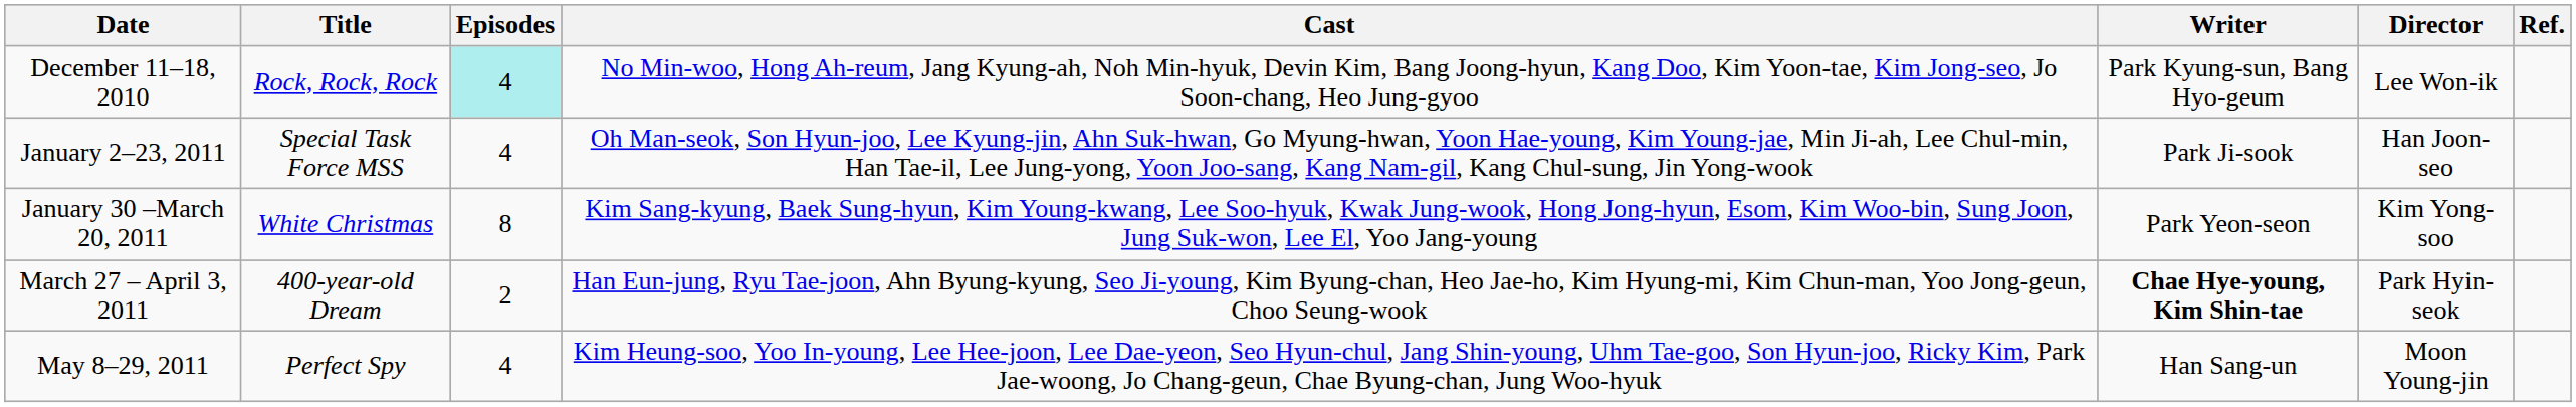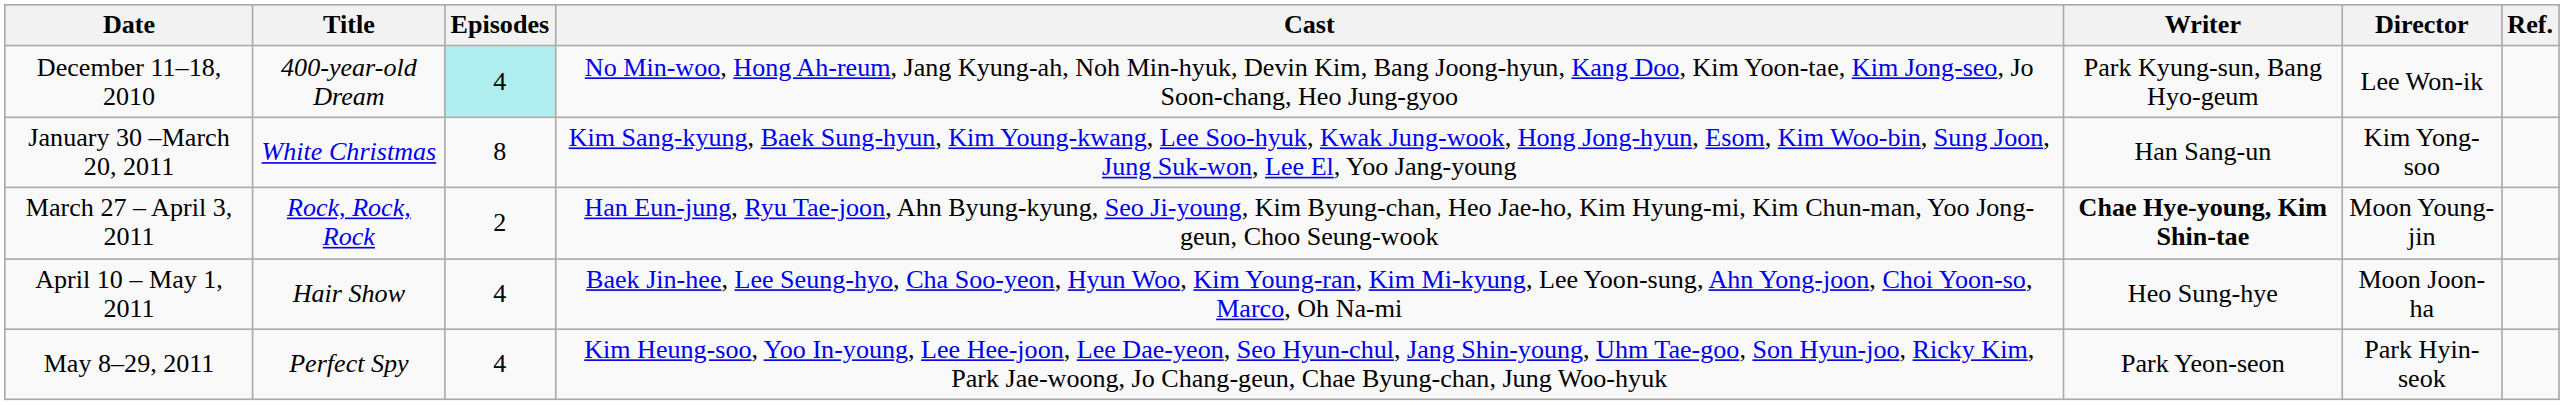 <table class="wikitable">
 <tr>
 <th>Date</th>
 <th>Title</th>
 <th>Episodes</th>
 <th>Cast</th>
 <th>Writer</th>
 <th>Director</th>
 <th>Ref.</th>
 </tr>
 <tr align=center>
 <td>December 11–18, 2010</td>
-<td><em><a href='#'>Rock, Rock, Rock</a></em></td>
+<td><em>400-year-old Dream</em></td>
 <td style="background: paleturquoise;">4</td>
 <td><a href='#'>No Min-woo</a>, <a href='#'>Hong Ah-reum</a>, Jang Kyung-ah, Noh Min-hyuk, Devin Kim, Bang Joong-hyun, <a href='#'>Kang Doo</a>, Kim Yoon-tae, <a href='#'>Kim Jong-seo</a>, Jo Soon-chang, Heo Jung-gyoo</td>
 <td>Park Kyung-sun, Bang Hyo-geum</td>
 <td>Lee Won-ik</td>
 <td></td>
 </tr>
 <tr align=center>
-<td>January 2–23, 2011</td>
-<td><em>Special Task Force MSS</em></td>
-<td>4</td>
-<td><a href='#'>Oh Man-seok</a>, <a href='#'>Son Hyun-joo</a>, <a href='#'>Lee Kyung-jin</a>, <a href='#'>Ahn Suk-hwan</a>, Go Myung-hwan, <a href='#'>Yoon Hae-young</a>, <a href='#'>Kim Young-jae</a>, Min Ji-ah, Lee Chul-min, Han Tae-il, Lee Jung-yong, <a href='#'>Yoon Joo-sang</a>, <a href='#'>Kang Nam-gil</a>, Kang Chul-sung, Jin Yong-wook</td>
-<td>Park Ji-sook</td>
-<td>Han Joon-seo</td>
-<td></td>
-</tr>
-<tr align=center>
 <td>January 30 –March 20, 2011</td>
 <td><em><a href='#'>White Christmas</a></em></td>
 <td>8</td>
 <td><a href='#'>Kim Sang-kyung</a>, <a href='#'>Baek Sung-hyun</a>, <a href='#'>Kim Young-kwang</a>, <a href='#'>Lee Soo-hyuk</a>, <a href='#'>Kwak Jung-wook</a>, <a href='#'>Hong Jong-hyun</a>, <a href='#'>Esom</a>, <a href='#'>Kim Woo-bin</a>, <a href='#'>Sung Joon</a>, <a href='#'>Jung Suk-won</a>, <a href='#'>Lee El</a>, Yoo Jang-young</td>
-<td>Park Yeon-seon</td>
+<td>Han Sang-un</td>
 <td>Kim Yong-soo</td>
 <td></td>
 </tr>
 <tr align=center>
 <td>March 27 – April 3, 2011</td>
-<td><em>400-year-old Dream</em></td>
+<td><em><a href='#'>Rock, Rock, Rock</a></em></td>
 <td>2</td>
 <td><a href='#'>Han Eun-jung</a>, <a href='#'>Ryu Tae-joon</a>, Ahn Byung-kyung, <a href='#'>Seo Ji-young</a>, Kim Byung-chan, Heo Jae-ho, Kim Hyung-mi, Kim Chun-man, Yoo Jong-geun, Choo Seung-wook</td>
 <td><strong>Chae Hye-young, Kim Shin-tae</strong></td>
-<td>Park Hyin-seok</td>
+<td>Moon Young-jin</td>
+<td></td>
+</tr>
+<tr align=center>
+<td>April 10 – May 1, 2011</td>
+<td><em>Hair Show</em></td>
+<td>4</td>
+<td><a href='#'>Baek Jin-hee</a>, <a href='#'>Lee Seung-hyo</a>, <a href='#'>Cha Soo-yeon</a>, <a href='#'>Hyun Woo</a>, <a href='#'>Kim Young-ran</a>, <a href='#'>Kim Mi-kyung</a>, Lee Yoon-sung, <a href='#'>Ahn Yong-joon</a>, <a href='#'>Choi Yoon-so</a>, <a href='#'>Marco</a>, Oh Na-mi</td>
+<td>Heo Sung-hye</td>
+<td>Moon Joon-ha</td>
 <td></td>
 </tr>
 <tr align=center>
 <td>May 8–29, 2011</td>
 <td><em>Perfect Spy</em></td>
 <td>4</td>
 <td><a href='#'>Kim Heung-soo</a>, <a href='#'>Yoo In-young</a>, <a href='#'>Lee Hee-joon</a>, <a href='#'>Lee Dae-yeon</a>, <a href='#'>Seo Hyun-chul</a>, <a href='#'>Jang Shin-young</a>, <a href='#'>Uhm Tae-goo</a>, <a href='#'>Son Hyun-joo</a>, <a href='#'>Ricky Kim</a>, Park Jae-woong, Jo Chang-geun, Chae Byung-chan, Jung Woo-hyuk</td>
-<td>Han Sang-un</td>
-<td>Moon Young-jin</td>
+<td>Park Yeon-seon</td>
+<td>Park Hyin-seok</td>
 <td></td>
 </tr>
 </table>
